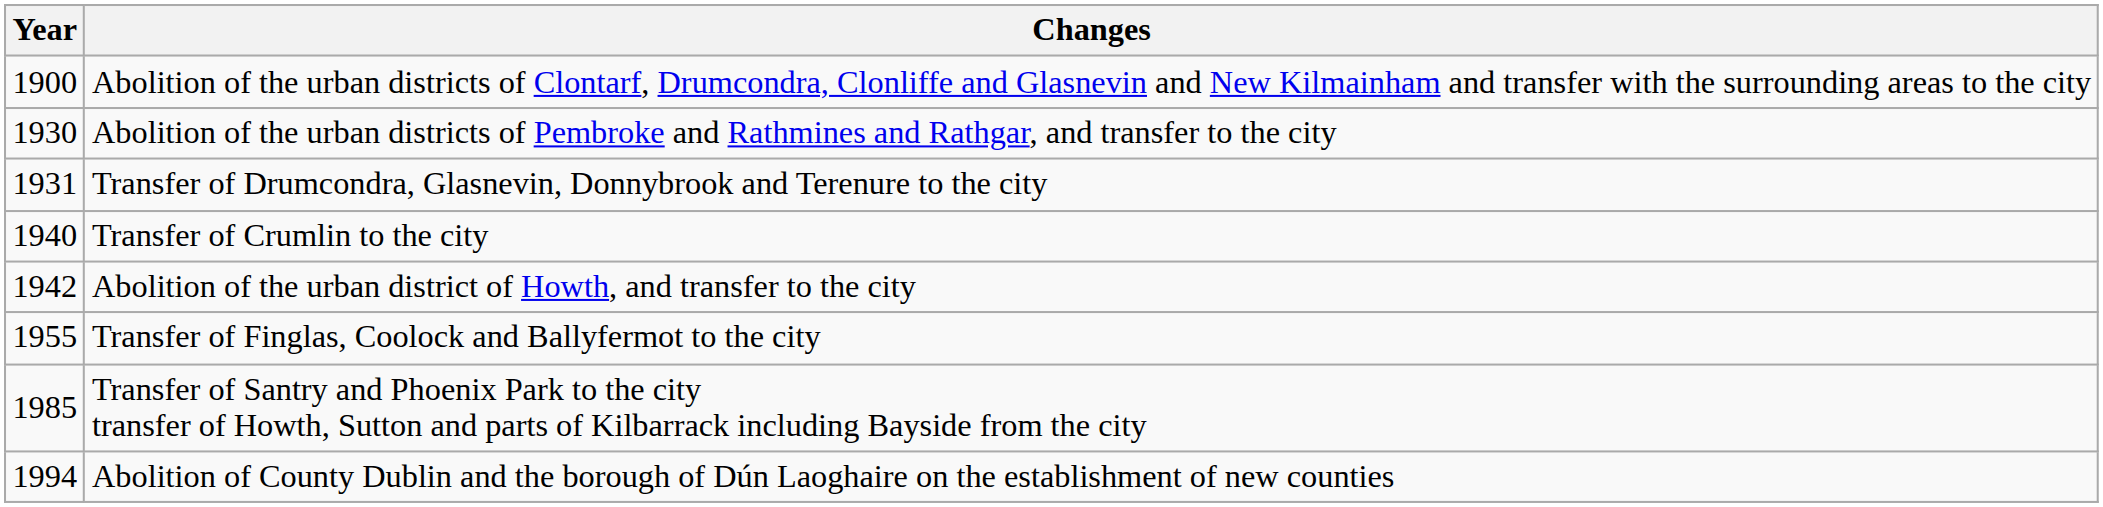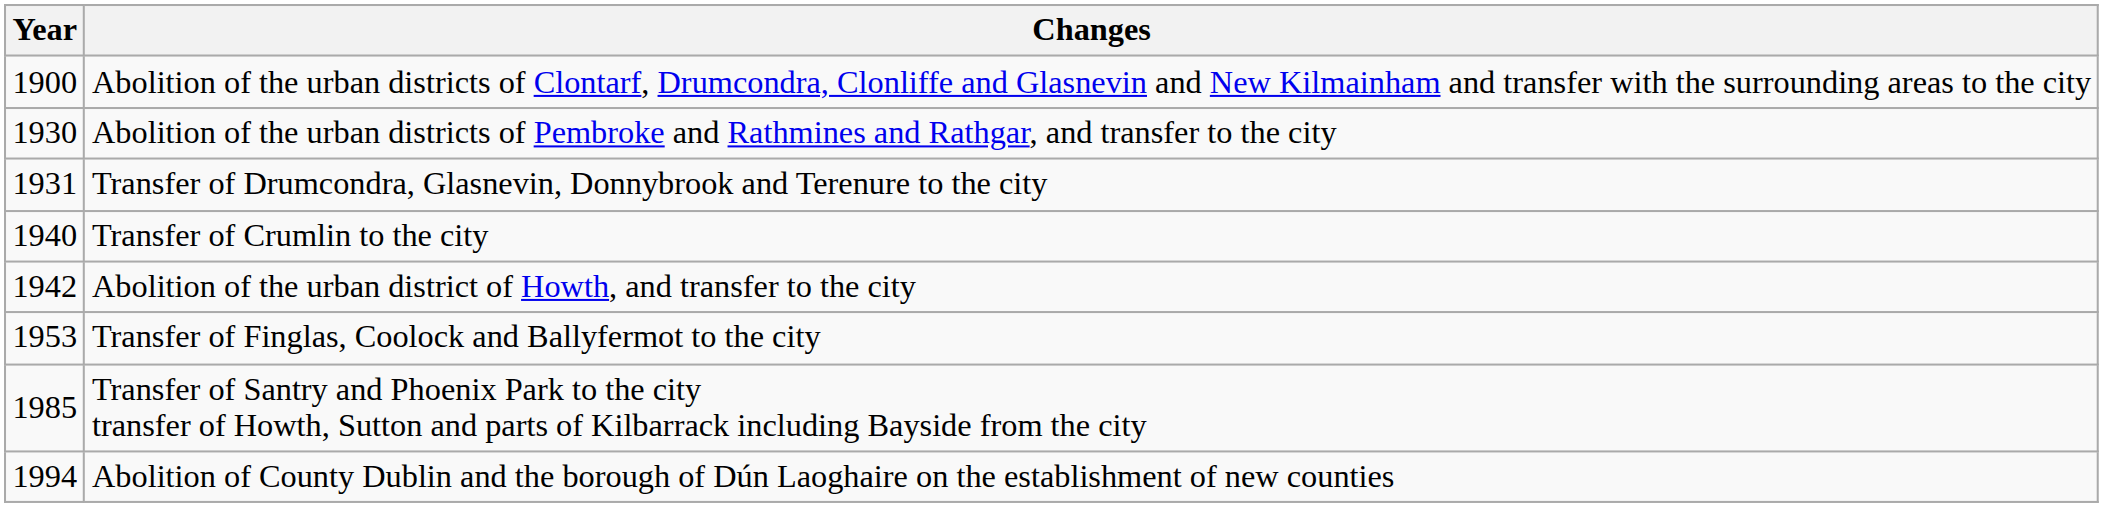 <table class="wikitable">
 <tr>
 <th>Year</th>
 <th>Changes</th>
 </tr>
 <tr>
 <td>1900</td>
 <td>Abolition of the urban districts of <a href='#'>Clontarf</a>, <a href='#'>Drumcondra, Clonliffe and Glasnevin</a> and <a href='#'>New Kilmainham</a> and transfer with the surrounding areas to the city</td>
 </tr>
 <tr>
 <td>1930</td>
 <td>Abolition of the urban districts of <a href='#'>Pembroke</a> and <a href='#'>Rathmines and Rathgar</a>, and transfer to the city</td>
 </tr>
 <tr>
 <td>1931</td>
 <td>Transfer of Drumcondra, Glasnevin, Donnybrook and Terenure to the city</td>
 </tr>
 <tr>
 <td>1940</td>
 <td>Transfer of Crumlin to the city</td>
 </tr>
 <tr>
 <td>1942</td>
 <td>Abolition of the urban district of <a href='#'>Howth</a>, and transfer to the city</td>
 </tr>
 <tr>
-<td>1955</td>
+<td>1953</td>
 <td>Transfer of Finglas, Coolock and Ballyfermot to the city</td>
 </tr>
 <tr>
 <td>1985</td>
 <td>Transfer of Santry and Phoenix Park to the city<br>transfer of Howth, Sutton and parts of Kilbarrack including Bayside from the city</td>
 </tr>
 <tr>
 <td>1994</td>
 <td>Abolition of County Dublin and the borough of Dún Laoghaire on the establishment of new counties</td>
 </tr>
 </table>
